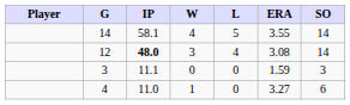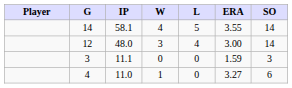 <table class="wikitable sortable">
 <tr>
 <th style="background:#ddf; width:16%;">Player</th>
 <th style="background:#ddf; width:9%;">G</th>
 <th style="background:#ddf; width:9%;">IP</th>
 <th style="background:#ddf; width:9%;">W</th>
 <th style="background:#ddf; width:9%;">L</th>
 <th style="background:#ddf; width:9%;">ERA</th>
 <th style="background:#ddf; width:9%;">SO</th>
 </tr>
 <tr style="text-align:center;">
 <td></td>
 <td>14</td>
 <td>58.1</td>
 <td>4</td>
 <td>5</td>
 <td>3.55</td>
 <td>14</td>
 </tr>
 <tr style="text-align:center;">
 <td></td>
 <td>12</td>
-<td><strong>48.0</strong></td>
+<td>48.0</td>
 <td>3</td>
 <td>4</td>
-<td>3.08</td>
+<td>3.00</td>
 <td>14</td>
 </tr>
 <tr style="text-align:center;">
 <td></td>
 <td>3</td>
 <td>11.1</td>
 <td>0</td>
 <td>0</td>
 <td>1.59</td>
 <td>3</td>
 </tr>
 <tr style="text-align:center;">
 <td></td>
 <td>4</td>
 <td>11.0</td>
 <td>1</td>
 <td>0</td>
 <td>3.27</td>
 <td>6</td>
 </tr>
 </table>
